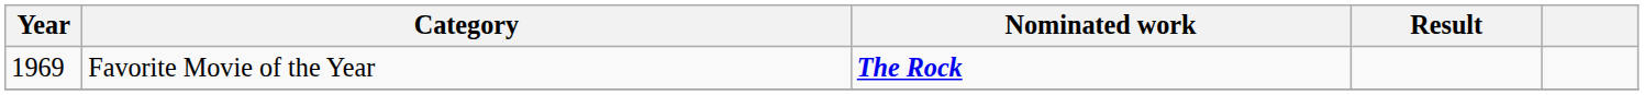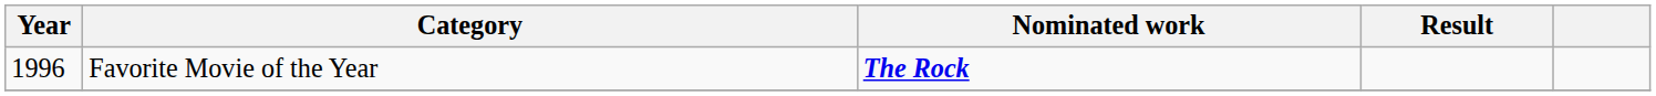 <table class=wikitable>
 <tr>
 <th width=4%>Year</th>
 <th width=40%>Category</th>
 <th width=26%>Nominated work</th>
 <th width=10%>Result</th>
 <th width=5%></th>
 </tr>
 <tr>
-<td>1969</td>
+<td>1996</td>
 <td>Favorite Movie of the Year</td>
 <td><strong><em><a href='#'>The Rock</a></em></strong></td>
 <td></td>
 <td></td>
 </tr>
 <tr>
 </tr>
 </table>
